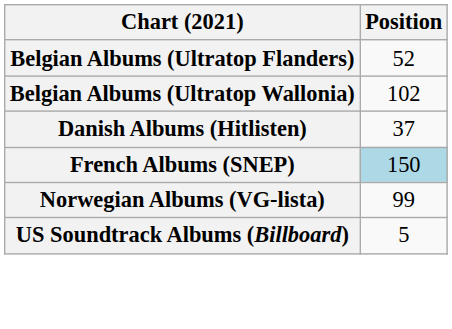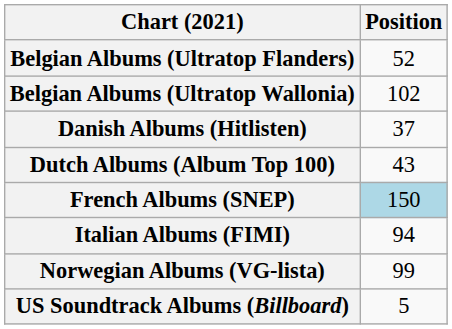 <table class="wikitable sortable plainrowheaders" style="text-align:center">
 <tr>
 <th scope="col">Chart (2021)</th>
 <th scope="col">Position</th>
 </tr>
 <tr>
 <th scope="row">Belgian Albums (Ultratop Flanders)</th>
 <td>52</td>
 </tr>
 <tr>
 <th scope="row">Belgian Albums (Ultratop Wallonia)</th>
 <td>102</td>
 </tr>
 <tr>
 <th scope="row">Danish Albums (Hitlisten)</th>
 <td>37</td>
 </tr>
 <tr>
+<th scope="row">Dutch Albums (Album Top 100)</th>
+<td>43</td>
+</tr>
+<tr>
 <th scope="row">French Albums (SNEP)</th>
 <td style="background: lightblue;">150</td>
+</tr>
+<tr>
+<th scope="row">Italian Albums (FIMI)</th>
+<td>94</td>
 </tr>
 <tr>
 <th scope="row">Norwegian Albums (VG-lista)</th>
 <td>99</td>
 </tr>
 <tr>
 <th scope="row">US Soundtrack Albums (<em>Billboard</em>)</th>
 <td>5</td>
 </tr>
 </table>
